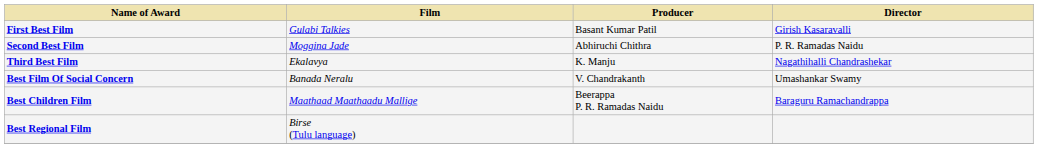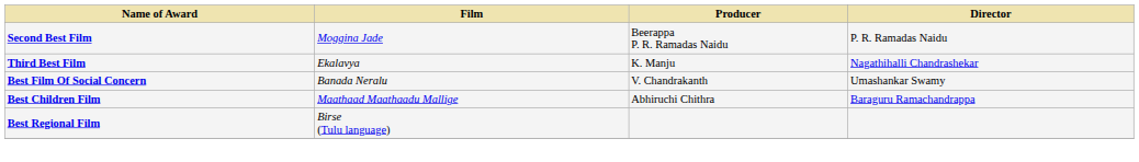 <table class="wikitable" style="width:100%;">
 <tr>
 <th style="background-color:#EFE4B0;">Name of Award</th>
 <th style="background-color:#EFE4B0;">Film</th>
 <th style="background-color:#EFE4B0;">Producer</th>
 <th style="background-color:#EFE4B0;">Director</th>
 </tr>
 <tr style="background-color:#F4F4F4">
-<td><strong><a href='#'>First Best Film</a></strong></td>
-<td><em><a href='#'>Gulabi Talkies</a></em></td>
-<td>Basant Kumar Patil</td>
-<td><a href='#'>Girish Kasaravalli</a></td>
-</tr>
-<tr style="background-color:#F4F4F4">
 <td><strong><a href='#'>Second Best Film</a></strong></td>
 <td><em><a href='#'>Moggina Jade</a></em></td>
-<td>Abhiruchi Chithra</td>
+<td>Beerappa<br>P. R. Ramadas Naidu</td>
 <td>P. R. Ramadas Naidu</td>
 </tr>
 <tr style="background-color:#F4F4F4">
 <td><strong><a href='#'>Third Best Film</a></strong></td>
 <td><em>Ekalavya</em></td>
 <td>K. Manju</td>
 <td><a href='#'>Nagathihalli Chandrashekar</a></td>
 </tr>
 <tr style="background-color:#F4F4F4">
 <td><strong><a href='#'>Best Film Of Social Concern</a></strong></td>
 <td><em>Banada Neralu</em></td>
 <td>V. Chandrakanth</td>
 <td>Umashankar Swamy</td>
 </tr>
 <tr style="background-color:#F4F4F4">
 <td><strong><a href='#'>Best Children Film</a></strong></td>
 <td><em><a href='#'>Maathaad Maathaadu Mallige</a></em></td>
-<td>Beerappa<br>P. R. Ramadas Naidu</td>
+<td>Abhiruchi Chithra</td>
 <td><a href='#'>Baraguru Ramachandrappa</a></td>
 </tr>
 <tr style="background-color:#F4F4F4">
 <td><strong><a href='#'>Best Regional Film</a></strong></td>
 <td><em>Birse</em><br>(<a href='#'>Tulu language</a>)</td>
 <td></td>
 <td></td>
 </tr>
 <tr style="background-color:#F4F4F4">
 </tr>
 </table>
